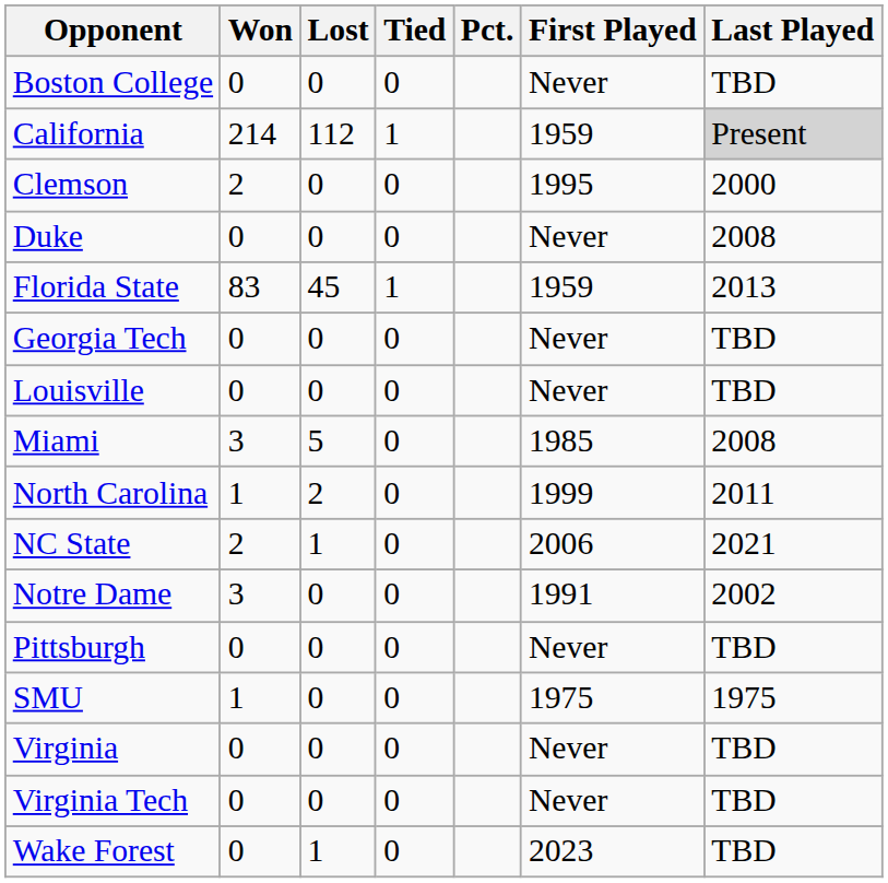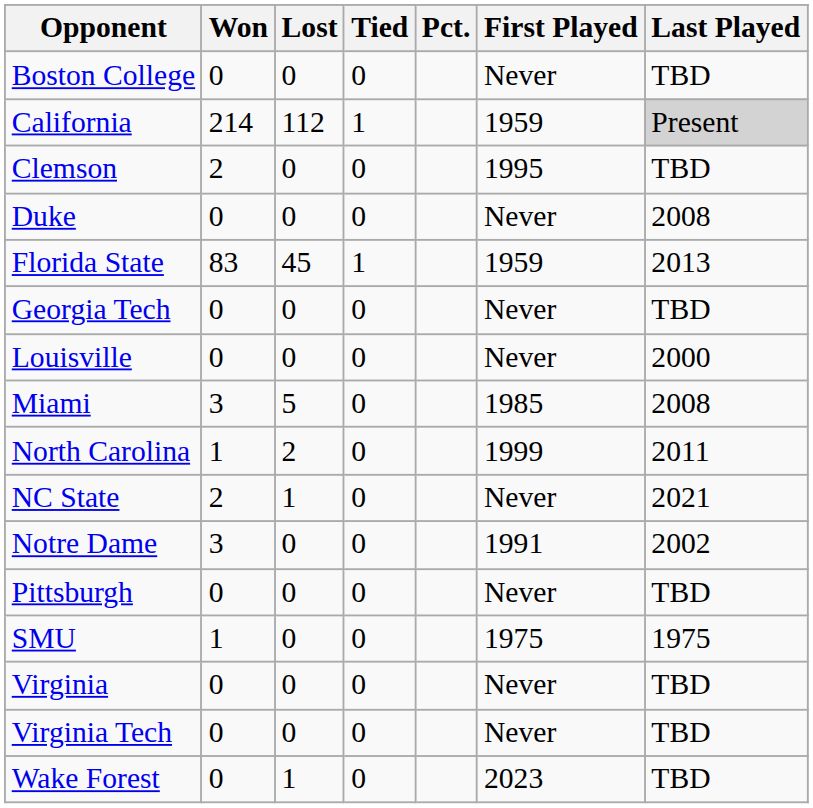 <table class="wikitable sortable">
 <tr>
 <th>Opponent</th>
 <th>Won</th>
 <th>Lost</th>
 <th>Tied</th>
 <th>Pct.</th>
 <th>First Played</th>
 <th>Last Played</th>
 </tr>
 <tr>
 <td><a href='#'>Boston College</a></td>
 <td>0</td>
 <td>0</td>
 <td>0</td>
 <td></td>
 <td>Never</td>
 <td>TBD</td>
 </tr>
 <tr>
 <td><a href='#'>California</a></td>
 <td>214</td>
 <td>112</td>
 <td>1</td>
 <td></td>
 <td>1959</td>
 <td style="background: lightgrey;">Present</td>
 </tr>
 <tr>
 <td><a href='#'>Clemson</a></td>
 <td>2</td>
 <td>0</td>
 <td>0</td>
 <td></td>
 <td>1995</td>
-<td>2000</td>
+<td>TBD</td>
 </tr>
 <tr>
 <td><a href='#'>Duke</a></td>
 <td>0</td>
 <td>0</td>
 <td>0</td>
 <td></td>
 <td>Never</td>
 <td>2008</td>
 </tr>
 <tr>
 <td><a href='#'>Florida State</a></td>
 <td>83</td>
 <td>45</td>
 <td>1</td>
 <td></td>
 <td>1959</td>
 <td>2013</td>
 </tr>
 <tr>
 <td><a href='#'>Georgia Tech</a></td>
 <td>0</td>
 <td>0</td>
 <td>0</td>
 <td></td>
 <td>Never</td>
 <td>TBD</td>
 </tr>
 <tr>
 <td><a href='#'>Louisville</a></td>
 <td>0</td>
 <td>0</td>
 <td>0</td>
 <td></td>
 <td>Never</td>
-<td>TBD</td>
+<td>2000</td>
 </tr>
 <tr>
 <td><a href='#'>Miami</a></td>
 <td>3</td>
 <td>5</td>
 <td>0</td>
 <td></td>
 <td>1985</td>
 <td>2008</td>
 </tr>
 <tr>
 <td><a href='#'>North Carolina</a></td>
 <td>1</td>
 <td>2</td>
 <td>0</td>
 <td></td>
 <td>1999</td>
 <td>2011</td>
 </tr>
 <tr>
 <td><a href='#'>NC State</a></td>
 <td>2</td>
 <td>1</td>
 <td>0</td>
 <td></td>
-<td>2006</td>
+<td>Never</td>
 <td>2021</td>
 </tr>
 <tr>
 <td><a href='#'>Notre Dame</a></td>
 <td>3</td>
 <td>0</td>
 <td>0</td>
 <td></td>
 <td>1991</td>
 <td>2002</td>
 </tr>
 <tr>
 <td><a href='#'>Pittsburgh</a></td>
 <td>0</td>
 <td>0</td>
 <td>0</td>
 <td></td>
 <td>Never</td>
 <td>TBD</td>
 </tr>
 <tr>
 <td><a href='#'>SMU</a></td>
 <td>1</td>
 <td>0</td>
 <td>0</td>
 <td></td>
 <td>1975</td>
 <td>1975</td>
 </tr>
 <tr>
 <td><a href='#'>Virginia</a></td>
 <td>0</td>
 <td>0</td>
 <td>0</td>
 <td></td>
 <td>Never</td>
 <td>TBD</td>
 </tr>
 <tr>
 <td><a href='#'>Virginia Tech</a></td>
 <td>0</td>
 <td>0</td>
 <td>0</td>
 <td></td>
 <td>Never</td>
 <td>TBD</td>
 </tr>
 <tr>
 <td><a href='#'>Wake Forest</a></td>
 <td>0</td>
 <td>1</td>
 <td>0</td>
 <td></td>
 <td>2023</td>
 <td>TBD</td>
 </tr>
 </table>
